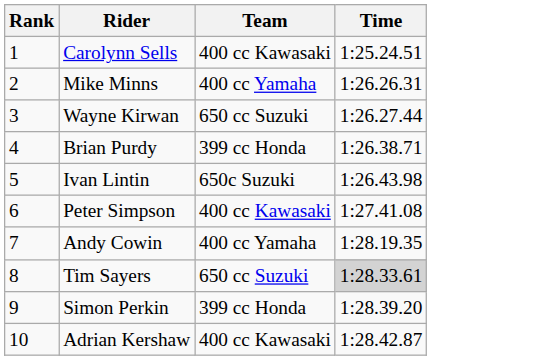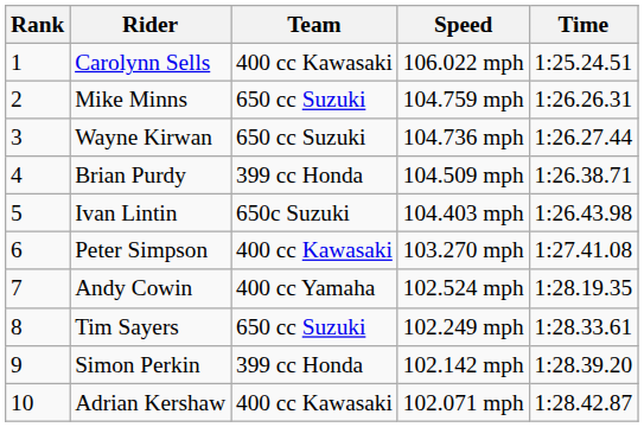 <table class="wikitable" style="font-size: 95%;">
 <tr style="background:#efefef;">
 <th>Rank</th>
 <th>Rider</th>
 <th>Team</th>
+<th>Speed</th>
 <th>Time</th>
 </tr>
 <tr>
 <td>1</td>
 <td> <a href='#'>Carolynn Sells</a></td>
 <td>400 cc Kawasaki</td>
+<td>106.022 mph</td>
 <td>1:25.24.51</td>
 </tr>
 <tr>
 <td>2</td>
 <td> Mike Minns</td>
-<td>400 cc <a href='#'>Yamaha</a></td>
+<td>650 cc <a href='#'>Suzuki</a></td>
+<td>104.759 mph</td>
 <td>1:26.26.31</td>
 </tr>
 <tr>
 <td>3</td>
 <td> Wayne Kirwan</td>
 <td>650 cc Suzuki</td>
+<td>104.736 mph</td>
 <td>1:26.27.44</td>
 </tr>
 <tr>
 <td>4</td>
 <td> Brian Purdy</td>
 <td>399 cc Honda</td>
+<td>104.509 mph</td>
 <td>1:26.38.71</td>
 </tr>
 <tr>
 <td>5</td>
 <td>  Ivan Lintin</td>
 <td>650c Suzuki</td>
+<td>104.403 mph</td>
 <td>1:26.43.98</td>
 </tr>
 <tr>
 <td>6</td>
 <td> Peter Simpson</td>
 <td>400 cc <a href='#'>Kawasaki</a></td>
+<td>103.270 mph</td>
 <td>1:27.41.08</td>
 </tr>
 <tr>
 <td>7</td>
 <td> Andy Cowin</td>
 <td>400 cc Yamaha</td>
+<td>102.524 mph</td>
 <td>1:28.19.35</td>
 </tr>
 <tr>
 <td>8</td>
 <td> Tim Sayers</td>
 <td>650 cc <a href='#'>Suzuki</a></td>
-<td style="background: lightgrey;">1:28.33.61</td>
+<td>102.249 mph</td>
+<td>1:28.33.61</td>
 </tr>
 <tr>
 <td>9</td>
 <td> Simon Perkin</td>
 <td>399 cc Honda</td>
+<td>102.142 mph</td>
 <td>1:28.39.20</td>
 </tr>
 <tr>
 <td>10</td>
 <td> Adrian Kershaw</td>
 <td>400 cc Kawasaki</td>
+<td>102.071 mph</td>
 <td>1:28.42.87</td>
 </tr>
 </table>
